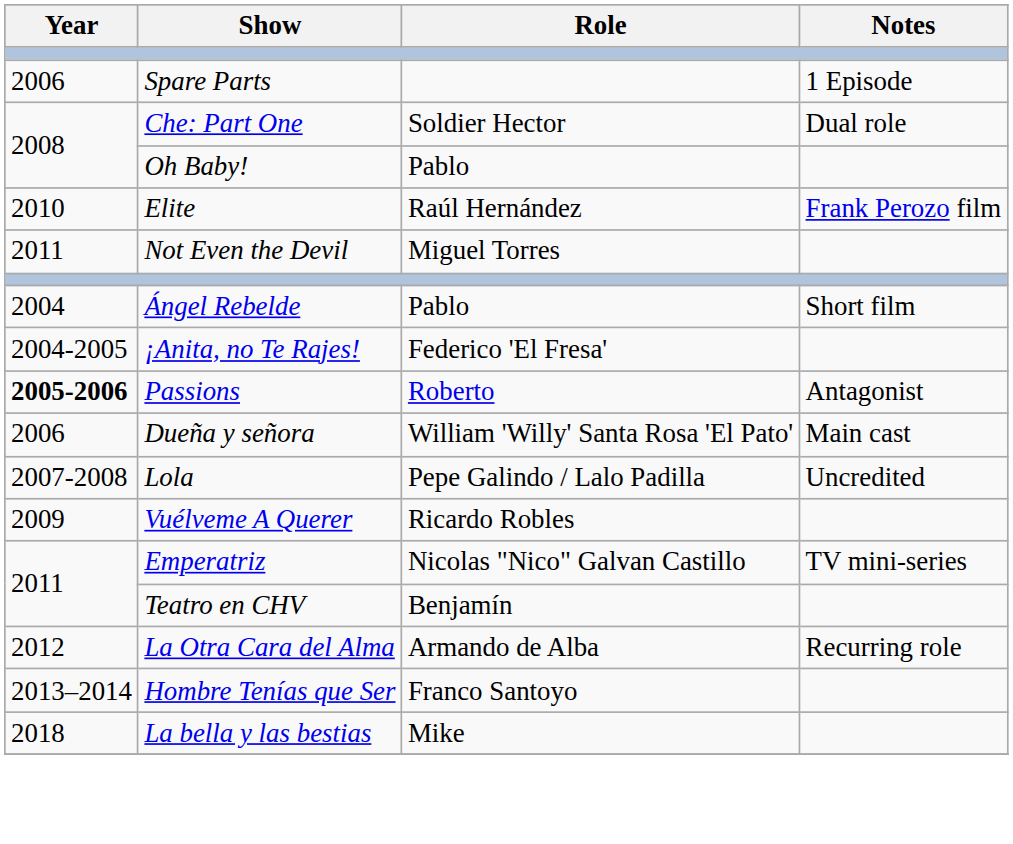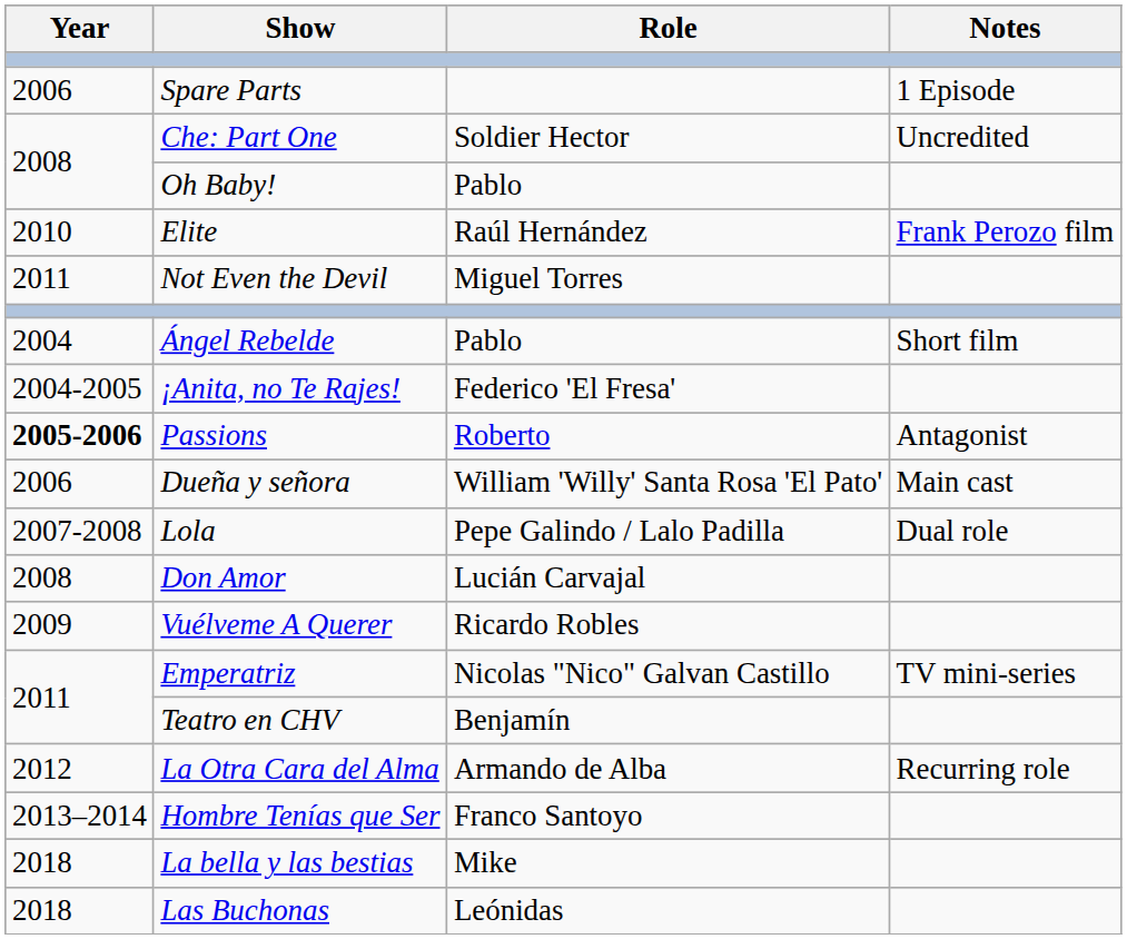 <table class="wikitable">
 <tr style="background:#ccc; text-align:center;">
 <th>Year</th>
 <th>Show</th>
 <th>Role</th>
 <th>Notes</th>
 </tr>
 <tr>
 <td colspan="4" style="background: LightSteelBlue;"></td>
 </tr>
 <tr>
 <td>2006</td>
 <td><em>Spare Parts</em></td>
 <td></td>
 <td>1 Episode</td>
 </tr>
 <tr>
 <td rowspan=2>2008</td>
 <td><em><a href='#'>Che: Part One</a></em></td>
 <td>Soldier Hector</td>
-<td>Dual role</td>
+<td>Uncredited</td>
 </tr>
 <tr>
 <td><em>Oh Baby!</em></td>
 <td>Pablo</td>
 <td></td>
 </tr>
 <tr>
 <td>2010</td>
 <td><em>Elite</em></td>
 <td>Raúl Hernández</td>
 <td><a href='#'>Frank Perozo</a> film</td>
 </tr>
 <tr>
 <td>2011</td>
 <td><em>Not Even the Devil</em></td>
 <td>Miguel Torres</td>
 <td></td>
 </tr>
 <tr>
 <td colspan="4" style="background: LightSteelBlue;"></td>
 </tr>
 <tr>
 <td>2004</td>
 <td><em><a href='#'>Ángel Rebelde</a></em></td>
 <td>Pablo</td>
 <td>Short film</td>
 </tr>
 <tr>
 <td>2004-2005</td>
 <td><em><a href='#'>¡Anita, no Te Rajes!</a></em></td>
 <td>Federico 'El Fresa'</td>
 <td></td>
 </tr>
 <tr>
 <td><strong>2005-2006</strong></td>
 <td><em><a href='#'>Passions</a></em></td>
 <td><a href='#'>Roberto</a></td>
 <td>Antagonist</td>
 </tr>
 <tr>
 <td>2006</td>
 <td><em>Dueña y señora</em></td>
 <td>William 'Willy' Santa Rosa 'El Pato'</td>
 <td>Main cast</td>
 </tr>
 <tr>
 <td>2007-2008</td>
 <td><em>Lola</em></td>
 <td>Pepe Galindo / Lalo Padilla</td>
-<td>Uncredited</td>
+<td>Dual role</td>
+</tr>
+<tr>
+<td>2008</td>
+<td><em><a href='#'>Don Amor</a></em></td>
+<td>Lucián Carvajal</td>
+<td></td>
 </tr>
 <tr>
 <td>2009</td>
 <td><em><a href='#'>Vuélveme A Querer</a></em></td>
 <td>Ricardo Robles</td>
 <td></td>
 </tr>
 <tr>
 <td rowspan="2">2011</td>
 <td><em><a href='#'>Emperatriz</a></em></td>
 <td>Nicolas "Nico" Galvan Castillo</td>
 <td>TV mini-series</td>
 </tr>
 <tr>
 <td><em>Teatro en CHV</em></td>
 <td>Benjamín</td>
 <td></td>
 </tr>
 <tr>
 <td>2012</td>
 <td><em><a href='#'>La Otra Cara del Alma</a></em></td>
 <td>Armando de Alba</td>
 <td>Recurring role</td>
 </tr>
 <tr>
 <td>2013–2014</td>
 <td><em><a href='#'>Hombre Tenías que Ser</a></em></td>
 <td>Franco Santoyo</td>
 <td></td>
 </tr>
 <tr>
 <td>2018</td>
 <td><em><a href='#'>La bella y las bestias</a></em></td>
 <td>Mike</td>
 <td></td>
 </tr>
 <tr>
+<td>2018</td>
+<td><em><a href='#'>Las Buchonas</a></em></td>
+<td>Leónidas</td>
+<td></td>
+</tr>
+<tr>
 </tr>
 </table>
